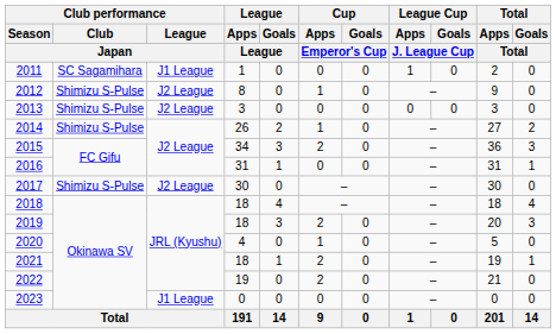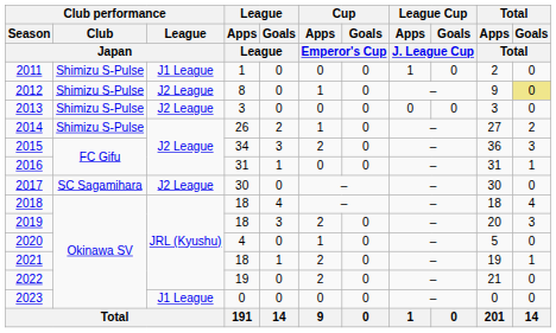 <table class="wikitable" style="text-align:center;">
 <tr>
 <th colspan=3>Club performance</th>
 <th colspan=2>League</th>
 <th colspan=2>Cup</th>
 <th colspan=2>League Cup</th>
 <th colspan=2>Total</th>
 </tr>
 <tr>
 <th>Season</th>
 <th>Club</th>
 <th>League</th>
 <th>Apps</th>
 <th>Goals</th>
 <th>Apps</th>
 <th>Goals</th>
 <th>Apps</th>
 <th>Goals</th>
 <th>Apps</th>
 <th>Goals</th>
 </tr>
 <tr>
 <th colspan=3>Japan</th>
 <th colspan=2>League</th>
 <th colspan=2><a href='#'>Emperor's Cup</a></th>
 <th colspan=2><a href='#'>J. League Cup</a></th>
 <th colspan=2>Total</th>
 </tr>
 <tr>
 <td><a href='#'>2011</a></td>
-<td><a href='#'>SC Sagamihara</a></td>
+<td><a href='#'>Shimizu S-Pulse</a></td>
 <td><a href='#'>J1 League</a></td>
 <td>1</td>
 <td>0</td>
 <td>0</td>
 <td>0</td>
 <td>1</td>
 <td>0</td>
 <td>2</td>
 <td>0</td>
 </tr>
 <tr>
 <td><a href='#'>2012</a></td>
 <td><a href='#'>Shimizu S-Pulse</a></td>
 <td><a href='#'>J2 League</a></td>
 <td>8</td>
 <td>0</td>
 <td>1</td>
 <td>0</td>
 <td colspan="2">–</td>
 <td>9</td>
-<td>0</td>
+<td style="background: khaki;">0</td>
 </tr>
 <tr>
 <td><a href='#'>2013</a></td>
 <td><a href='#'>Shimizu S-Pulse</a></td>
 <td><a href='#'>J2 League</a></td>
 <td>3</td>
 <td>0</td>
 <td>0</td>
 <td>0</td>
 <td>0</td>
 <td>0</td>
 <td>3</td>
 <td>0</td>
 </tr>
 <tr>
 <td><a href='#'>2014</a></td>
 <td><a href='#'>Shimizu S-Pulse</a></td>
 <td rowspan="3"><a href='#'>J2 League</a></td>
 <td>26</td>
 <td>2</td>
 <td>1</td>
 <td>0</td>
 <td colspan="2">–</td>
 <td>27</td>
 <td>2</td>
 </tr>
 <tr>
 <td><a href='#'>2015</a></td>
 <td rowspan="2"><a href='#'>FC Gifu</a></td>
 <td>34</td>
 <td>3</td>
 <td>2</td>
 <td>0</td>
 <td colspan="2">–</td>
 <td>36</td>
 <td>3</td>
 </tr>
 <tr>
 <td><a href='#'>2016</a></td>
 <td>31</td>
 <td>1</td>
 <td>0</td>
 <td>0</td>
 <td colspan="2">–</td>
 <td>31</td>
 <td>1</td>
 </tr>
 <tr>
 <td><a href='#'>2017</a></td>
-<td><a href='#'>Shimizu S-Pulse</a></td>
+<td><a href='#'>SC Sagamihara</a></td>
 <td><a href='#'>J2 League</a></td>
 <td>30</td>
 <td>0</td>
 <td colspan="2">–</td>
 <td colspan="2">–</td>
 <td>30</td>
 <td>0</td>
 </tr>
 <tr>
 <td><a href='#'>2018</a></td>
 <td rowspan="6"><a href='#'>Okinawa SV</a></td>
 <td rowspan="5"><a href='#'>JRL (Kyushu)</a></td>
 <td>18</td>
 <td>4</td>
 <td colspan="2">–</td>
 <td colspan="2">–</td>
 <td>18</td>
 <td>4</td>
 </tr>
 <tr>
 <td><a href='#'>2019</a></td>
 <td>18</td>
 <td>3</td>
 <td>2</td>
 <td>0</td>
 <td colspan="2">–</td>
 <td>20</td>
 <td>3</td>
 </tr>
 <tr>
 <td><a href='#'>2020</a></td>
 <td>4</td>
 <td>0</td>
 <td>1</td>
 <td>0</td>
 <td colspan="2">–</td>
 <td>5</td>
 <td>0</td>
 </tr>
 <tr>
 <td><a href='#'>2021</a></td>
 <td>18</td>
 <td>1</td>
 <td>2</td>
 <td>0</td>
 <td colspan="2">–</td>
 <td>19</td>
 <td>1</td>
 </tr>
 <tr>
 <td><a href='#'>2022</a></td>
 <td>19</td>
 <td>0</td>
 <td>2</td>
 <td>0</td>
 <td colspan="2">–</td>
 <td>21</td>
 <td>0</td>
 </tr>
 <tr>
 <td><a href='#'>2023</a></td>
 <td><a href='#'>J1 League</a></td>
 <td>0</td>
 <td>0</td>
 <td>0</td>
 <td>0</td>
 <td colspan="2">–</td>
 <td>0</td>
 <td>0</td>
 </tr>
 <tr>
 <th colspan=3>Total</th>
 <th>191</th>
 <th>14</th>
 <th>9</th>
 <th>0</th>
 <th>1</th>
 <th>0</th>
 <th>201</th>
 <th>14</th>
 </tr>
 </table>
